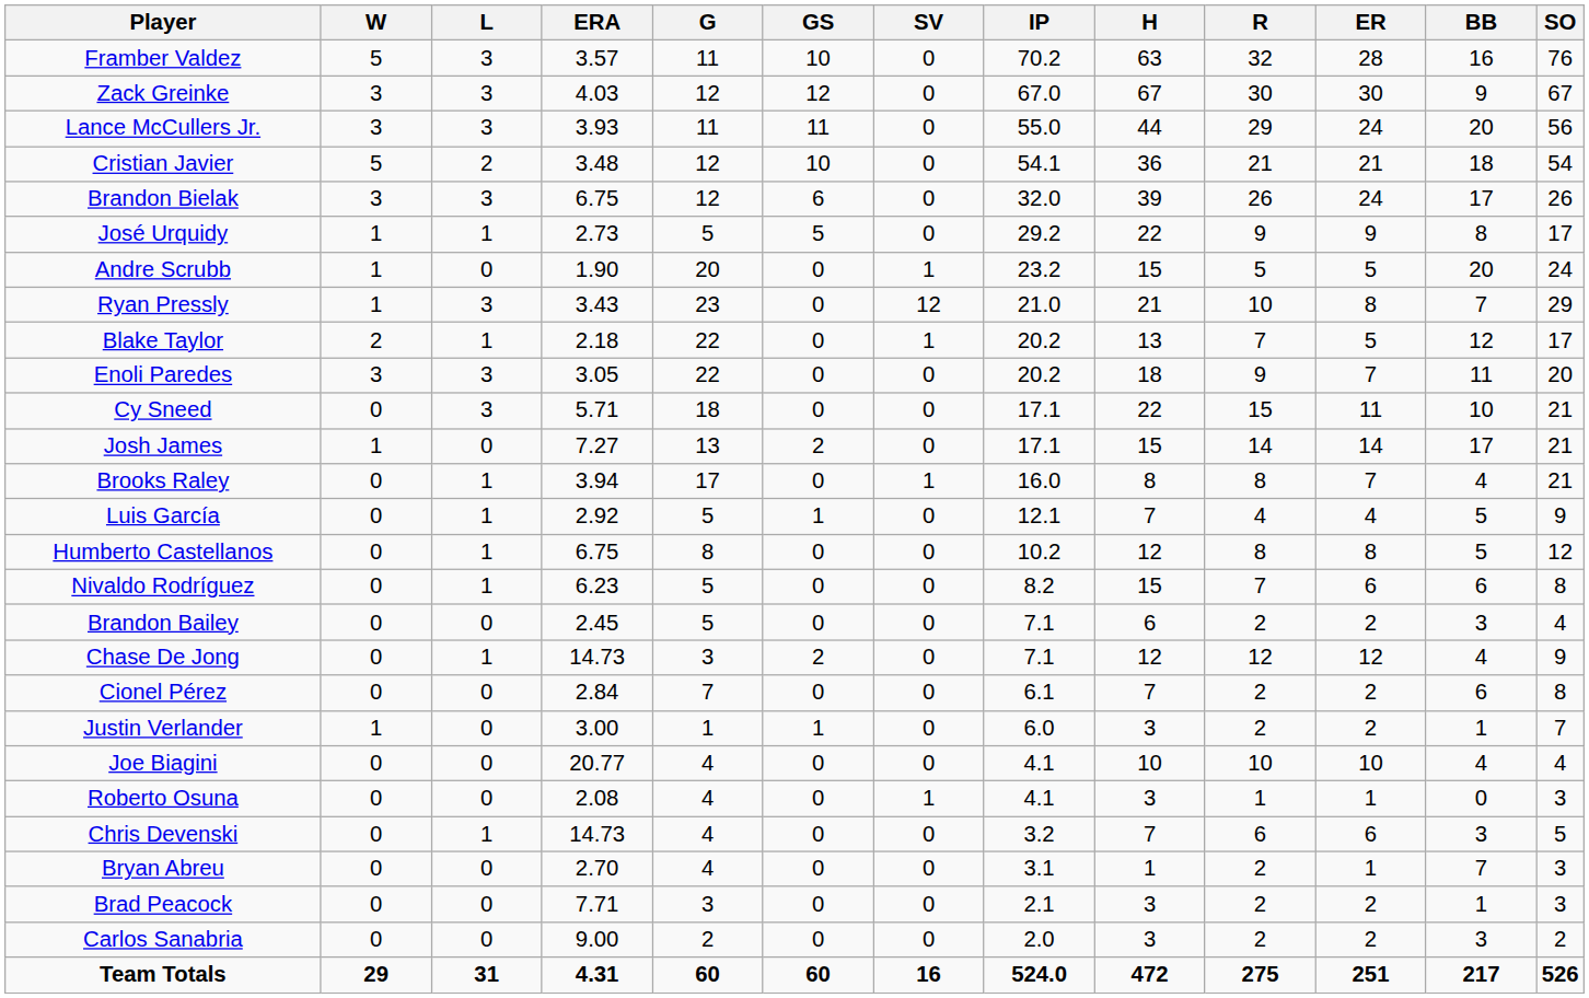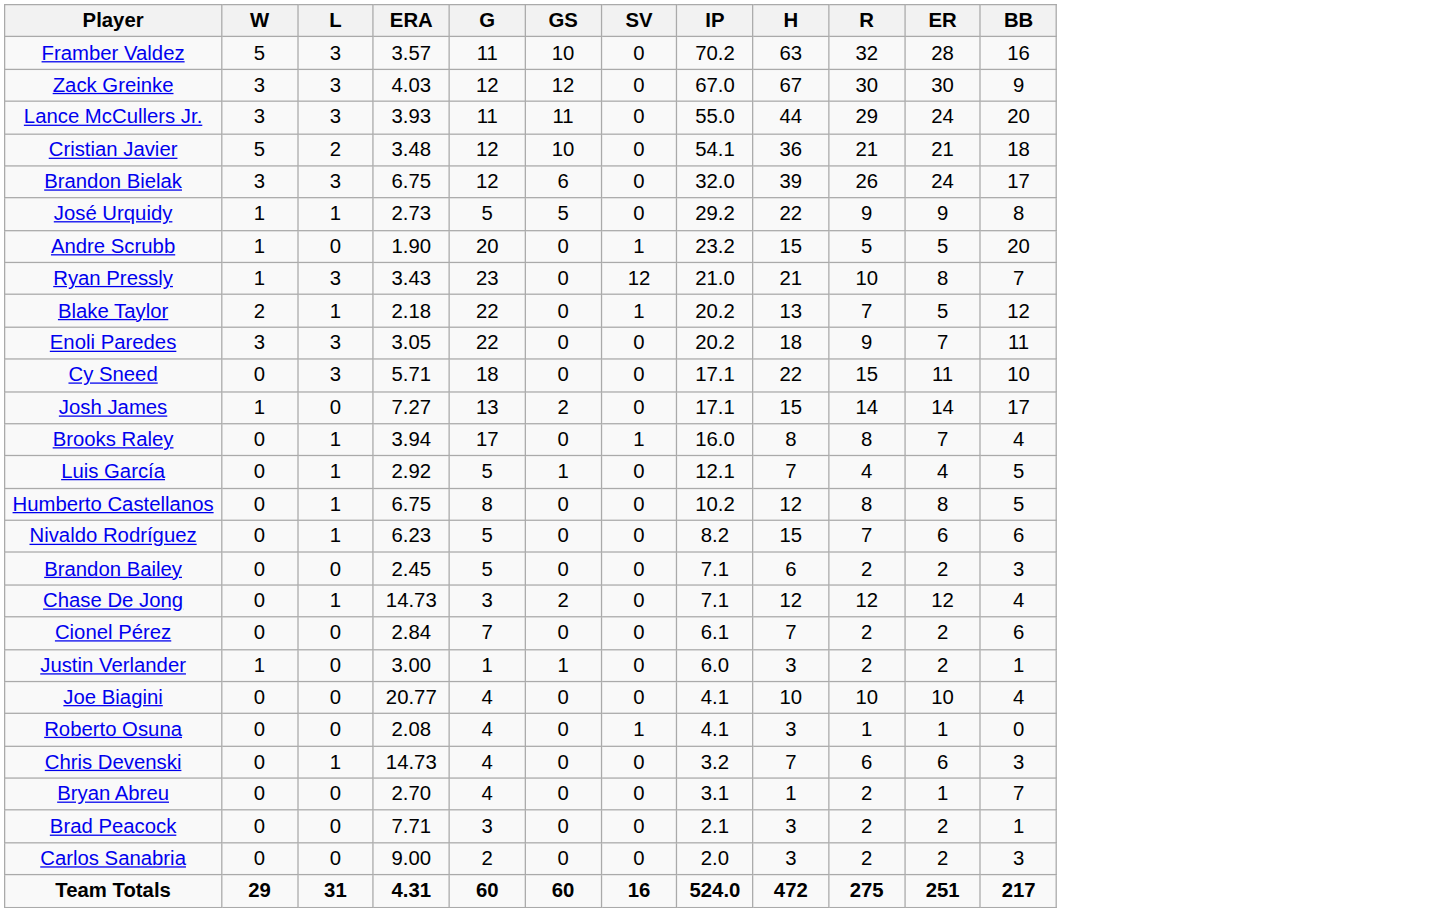 <table class=wikitable style="text-align:center">
 <tr>
 <th bgcolor=#DDDDFF; width="20%">Player</th>
 <th bgcolor=#DDDDFF; width="7%">W</th>
 <th bgcolor=#DDDDFF; width="7%">L</th>
 <th bgcolor=#DDDDFF; width="7%">ERA</th>
 <th bgcolor=#DDDDFF; width="7%">G</th>
 <th bgcolor=#DDDDFF; width="7%">GS</th>
 <th bgcolor=#DDDDFF; width="7%">SV</th>
 <th bgcolor=#DDDDFF; width="7%">IP</th>
 <th bgcolor=#DDDDFF; width="7%">H</th>
 <th bgcolor=#DDDDFF; width="7%">R</th>
 <th bgcolor=#DDDDFF; width="7%">ER</th>
 <th bgcolor=#DDDDFF; width="7%">BB</th>
-<th bgcolor=#DDDDFF; width="7%">SO</th>
 </tr>
 <tr>
 <td><a href='#'>Framber Valdez</a></td>
 <td>5</td>
 <td>3</td>
 <td>3.57</td>
 <td>11</td>
 <td>10</td>
 <td>0</td>
 <td>70.2</td>
 <td>63</td>
 <td>32</td>
 <td>28</td>
 <td>16</td>
-<td>76</td>
 </tr>
 <tr>
 <td><a href='#'>Zack Greinke</a></td>
 <td>3</td>
 <td>3</td>
 <td>4.03</td>
 <td>12</td>
 <td>12</td>
 <td>0</td>
 <td>67.0</td>
 <td>67</td>
 <td>30</td>
 <td>30</td>
 <td>9</td>
-<td>67</td>
 </tr>
 <tr>
 <td><a href='#'>Lance McCullers Jr.</a></td>
 <td>3</td>
 <td>3</td>
 <td>3.93</td>
 <td>11</td>
 <td>11</td>
 <td>0</td>
 <td>55.0</td>
 <td>44</td>
 <td>29</td>
 <td>24</td>
 <td>20</td>
-<td>56</td>
 </tr>
 <tr>
 <td><a href='#'>Cristian Javier</a></td>
 <td>5</td>
 <td>2</td>
 <td>3.48</td>
 <td>12</td>
 <td>10</td>
 <td>0</td>
 <td>54.1</td>
 <td>36</td>
 <td>21</td>
 <td>21</td>
 <td>18</td>
-<td>54</td>
 </tr>
 <tr>
 <td><a href='#'>Brandon Bielak</a></td>
 <td>3</td>
 <td>3</td>
 <td>6.75</td>
 <td>12</td>
 <td>6</td>
 <td>0</td>
 <td>32.0</td>
 <td>39</td>
 <td>26</td>
 <td>24</td>
 <td>17</td>
-<td>26</td>
 </tr>
 <tr>
 <td><a href='#'>José Urquidy</a></td>
 <td>1</td>
 <td>1</td>
 <td>2.73</td>
 <td>5</td>
 <td>5</td>
 <td>0</td>
 <td>29.2</td>
 <td>22</td>
 <td>9</td>
 <td>9</td>
 <td>8</td>
-<td>17</td>
 </tr>
 <tr>
 <td><a href='#'>Andre Scrubb</a></td>
 <td>1</td>
 <td>0</td>
 <td>1.90</td>
 <td>20</td>
 <td>0</td>
 <td>1</td>
 <td>23.2</td>
 <td>15</td>
 <td>5</td>
 <td>5</td>
 <td>20</td>
-<td>24</td>
 </tr>
 <tr>
 <td><a href='#'>Ryan Pressly</a></td>
 <td>1</td>
 <td>3</td>
 <td>3.43</td>
 <td>23</td>
 <td>0</td>
 <td>12</td>
 <td>21.0</td>
 <td>21</td>
 <td>10</td>
 <td>8</td>
 <td>7</td>
-<td>29</td>
 </tr>
 <tr>
 <td><a href='#'>Blake Taylor</a></td>
 <td>2</td>
 <td>1</td>
 <td>2.18</td>
 <td>22</td>
 <td>0</td>
 <td>1</td>
 <td>20.2</td>
 <td>13</td>
 <td>7</td>
 <td>5</td>
 <td>12</td>
-<td>17</td>
 </tr>
 <tr>
 <td><a href='#'>Enoli Paredes</a></td>
 <td>3</td>
 <td>3</td>
 <td>3.05</td>
 <td>22</td>
 <td>0</td>
 <td>0</td>
 <td>20.2</td>
 <td>18</td>
 <td>9</td>
 <td>7</td>
 <td>11</td>
-<td>20</td>
 </tr>
 <tr>
 <td><a href='#'>Cy Sneed</a></td>
 <td>0</td>
 <td>3</td>
 <td>5.71</td>
 <td>18</td>
 <td>0</td>
 <td>0</td>
 <td>17.1</td>
 <td>22</td>
 <td>15</td>
 <td>11</td>
 <td>10</td>
-<td>21</td>
 </tr>
 <tr>
 <td><a href='#'>Josh James</a></td>
 <td>1</td>
 <td>0</td>
 <td>7.27</td>
 <td>13</td>
 <td>2</td>
 <td>0</td>
 <td>17.1</td>
 <td>15</td>
 <td>14</td>
 <td>14</td>
 <td>17</td>
-<td>21</td>
 </tr>
 <tr>
 <td><a href='#'>Brooks Raley</a></td>
 <td>0</td>
 <td>1</td>
 <td>3.94</td>
 <td>17</td>
 <td>0</td>
 <td>1</td>
 <td>16.0</td>
 <td>8</td>
 <td>8</td>
 <td>7</td>
 <td>4</td>
-<td>21</td>
 </tr>
 <tr>
 <td><a href='#'>Luis García</a></td>
 <td>0</td>
 <td>1</td>
 <td>2.92</td>
 <td>5</td>
 <td>1</td>
 <td>0</td>
 <td>12.1</td>
 <td>7</td>
 <td>4</td>
 <td>4</td>
 <td>5</td>
-<td>9</td>
 </tr>
 <tr>
 <td><a href='#'>Humberto Castellanos</a></td>
 <td>0</td>
 <td>1</td>
 <td>6.75</td>
 <td>8</td>
 <td>0</td>
 <td>0</td>
 <td>10.2</td>
 <td>12</td>
 <td>8</td>
 <td>8</td>
 <td>5</td>
-<td>12</td>
 </tr>
 <tr>
 <td><a href='#'>Nivaldo Rodríguez</a></td>
 <td>0</td>
 <td>1</td>
 <td>6.23</td>
 <td>5</td>
 <td>0</td>
 <td>0</td>
 <td>8.2</td>
 <td>15</td>
 <td>7</td>
 <td>6</td>
 <td>6</td>
-<td>8</td>
 </tr>
 <tr>
 <td><a href='#'>Brandon Bailey</a></td>
 <td>0</td>
 <td>0</td>
 <td>2.45</td>
 <td>5</td>
 <td>0</td>
 <td>0</td>
 <td>7.1</td>
 <td>6</td>
 <td>2</td>
 <td>2</td>
 <td>3</td>
-<td>4</td>
 </tr>
 <tr>
 <td><a href='#'>Chase De Jong</a></td>
 <td>0</td>
 <td>1</td>
 <td>14.73</td>
 <td>3</td>
 <td>2</td>
 <td>0</td>
 <td>7.1</td>
 <td>12</td>
 <td>12</td>
 <td>12</td>
 <td>4</td>
-<td>9</td>
 </tr>
 <tr>
 <td><a href='#'>Cionel Pérez</a></td>
 <td>0</td>
 <td>0</td>
 <td>2.84</td>
 <td>7</td>
 <td>0</td>
 <td>0</td>
 <td>6.1</td>
 <td>7</td>
 <td>2</td>
 <td>2</td>
 <td>6</td>
-<td>8</td>
 </tr>
 <tr>
 <td><a href='#'>Justin Verlander</a></td>
 <td>1</td>
 <td>0</td>
 <td>3.00</td>
 <td>1</td>
 <td>1</td>
 <td>0</td>
 <td>6.0</td>
 <td>3</td>
 <td>2</td>
 <td>2</td>
 <td>1</td>
-<td>7</td>
 </tr>
 <tr>
 <td><a href='#'>Joe Biagini</a></td>
 <td>0</td>
 <td>0</td>
 <td>20.77</td>
 <td>4</td>
 <td>0</td>
 <td>0</td>
 <td>4.1</td>
 <td>10</td>
 <td>10</td>
 <td>10</td>
-<td>4</td>
 <td>4</td>
 </tr>
 <tr>
 <td><a href='#'>Roberto Osuna</a></td>
 <td>0</td>
 <td>0</td>
 <td>2.08</td>
 <td>4</td>
 <td>0</td>
 <td>1</td>
 <td>4.1</td>
 <td>3</td>
 <td>1</td>
 <td>1</td>
 <td>0</td>
-<td>3</td>
 </tr>
 <tr>
 <td><a href='#'>Chris Devenski</a></td>
 <td>0</td>
 <td>1</td>
 <td>14.73</td>
 <td>4</td>
 <td>0</td>
 <td>0</td>
 <td>3.2</td>
 <td>7</td>
 <td>6</td>
 <td>6</td>
 <td>3</td>
-<td>5</td>
 </tr>
 <tr>
 <td><a href='#'>Bryan Abreu</a></td>
 <td>0</td>
 <td>0</td>
 <td>2.70</td>
 <td>4</td>
 <td>0</td>
 <td>0</td>
 <td>3.1</td>
 <td>1</td>
 <td>2</td>
 <td>1</td>
 <td>7</td>
-<td>3</td>
 </tr>
 <tr>
 <td><a href='#'>Brad Peacock</a></td>
 <td>0</td>
 <td>0</td>
 <td>7.71</td>
 <td>3</td>
 <td>0</td>
 <td>0</td>
 <td>2.1</td>
 <td>3</td>
 <td>2</td>
 <td>2</td>
 <td>1</td>
-<td>3</td>
 </tr>
 <tr>
 <td><a href='#'>Carlos Sanabria</a></td>
 <td>0</td>
 <td>0</td>
 <td>9.00</td>
 <td>2</td>
 <td>0</td>
 <td>0</td>
 <td>2.0</td>
 <td>3</td>
 <td>2</td>
 <td>2</td>
 <td>3</td>
-<td>2</td>
 </tr>
 <tr>
 <td><strong>Team Totals</strong></td>
 <td><strong>29</strong></td>
 <td><strong>31</strong></td>
 <td><strong>4.31</strong></td>
 <td><strong>60</strong></td>
 <td><strong>60</strong></td>
 <td><strong>16</strong></td>
 <td><strong>524.0</strong></td>
 <td><strong>472</strong></td>
 <td><strong>275</strong></td>
 <td><strong>251</strong></td>
 <td><strong>217</strong></td>
-<td><strong>526</strong></td>
 </tr>
 </table>
